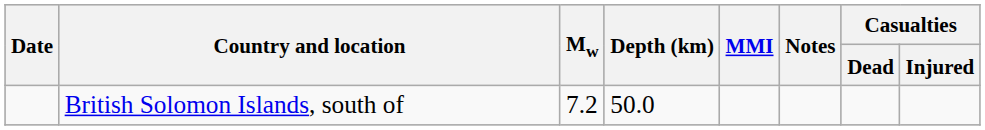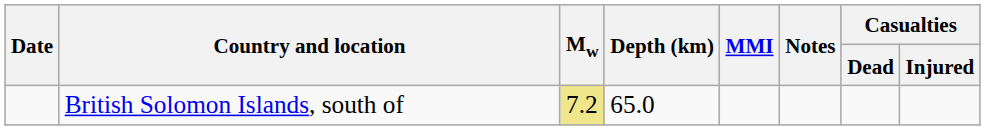 <table class="wikitable sortable sort-under" style="border:1px black; margin-left:1em;">
 <tr>
 <th rowspan="2"><small>Date</small></th>
 <th rowspan="2" style="width: 310px"><small>Country and location</small></th>
 <th rowspan="2"><small>M<sub>w</sub></small></th>
 <th rowspan="2"><small>Depth (km)</small></th>
 <th rowspan="2"><small><a href='#'>MMI</a></small></th>
 <th rowspan="2" class="unsortable"><small>Notes</small></th>
 <th colspan="2"><small>Casualties</small></th>
 </tr>
 <tr>
 <th><small>Dead</small></th>
 <th><small>Injured</small></th>
 </tr>
 <tr>
 <td></td>
 <td> <a href='#'>British Solomon Islands</a>, south of</td>
-<td>7.2</td>
-<td>50.0</td>
+<td style="background: khaki;">7.2</td>
+<td>65.0</td>
 <td></td>
 <td></td>
 <td></td>
 <td></td>
 </tr>
 </table>
